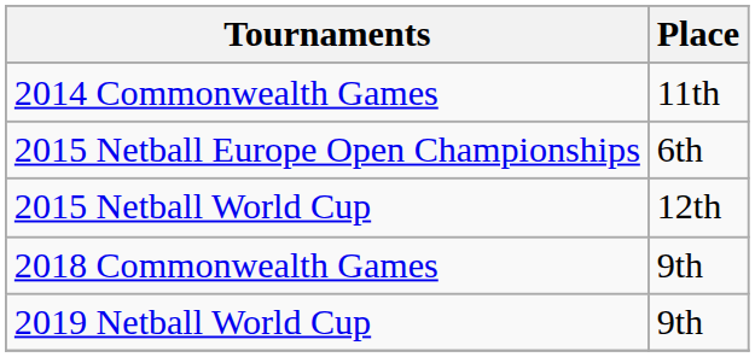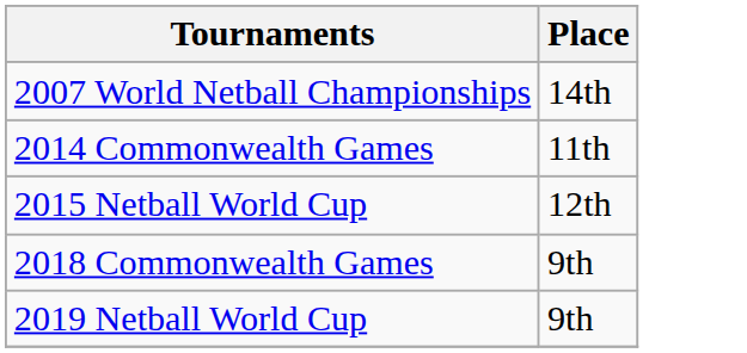 <table class="wikitable collapsible">
 <tr>
 <th>Tournaments</th>
 <th>Place</th>
 </tr>
 <tr>
+<td><a href='#'>2007 World Netball Championships</a></td>
+<td>14th</td>
+</tr>
+<tr>
 <td><a href='#'>2014 Commonwealth Games</a></td>
 <td>11th</td>
-</tr>
-<tr>
-<td><a href='#'>2015 Netball Europe Open Championships</a></td>
-<td>6th</td>
 </tr>
 <tr>
 <td><a href='#'>2015 Netball World Cup</a></td>
 <td>12th</td>
 </tr>
 <tr>
 <td><a href='#'>2018 Commonwealth Games</a></td>
 <td>9th</td>
 </tr>
 <tr>
 <td><a href='#'>2019 Netball World Cup</a></td>
 <td>9th</td>
 </tr>
 <tr>
 </tr>
 </table>
